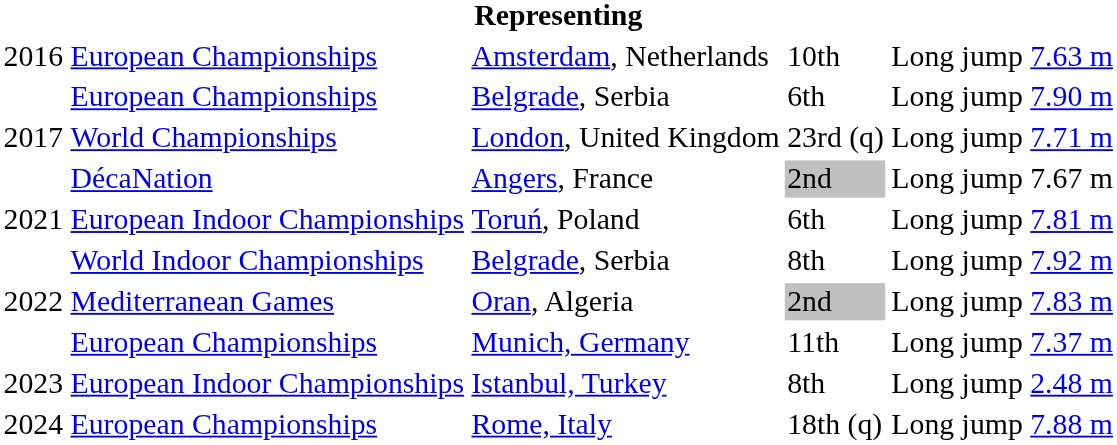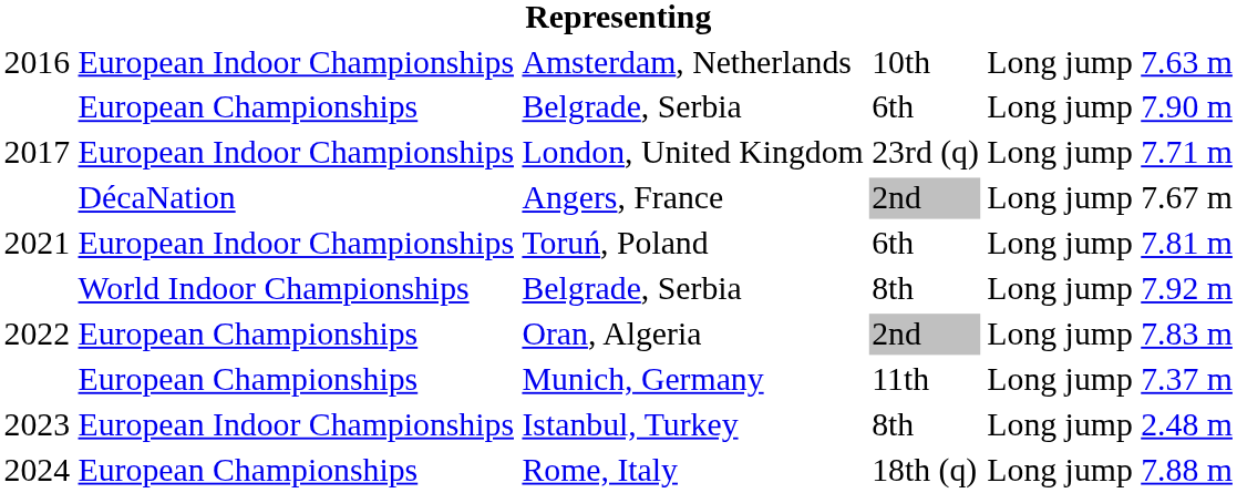 <table>
 <tr>
 <th colspan="6">Representing </th>
 </tr>
 <tr>
 <td>2016</td>
-<td><a href='#'>European Championships</a></td>
+<td><a href='#'>European Indoor Championships</a></td>
 <td><a href='#'>Amsterdam</a>, Netherlands</td>
 <td>10th</td>
 <td>Long jump</td>
 <td><a href='#'>7.63 m</a></td>
 </tr>
 <tr>
 <td rowspan=3>2017</td>
 <td><a href='#'>European Championships</a></td>
 <td><a href='#'>Belgrade</a>, Serbia</td>
 <td>6th</td>
 <td>Long jump</td>
 <td><a href='#'>7.90 m</a></td>
 </tr>
 <tr>
-<td><a href='#'>World Championships</a></td>
+<td><a href='#'>European Indoor Championships</a></td>
 <td><a href='#'>London</a>, United Kingdom</td>
 <td>23rd (q)</td>
 <td>Long jump</td>
 <td><a href='#'>7.71 m</a></td>
 </tr>
 <tr>
 <td><a href='#'>DécaNation</a></td>
 <td><a href='#'>Angers</a>, France</td>
 <td bgcolor=silver>2nd</td>
 <td>Long jump</td>
 <td>7.67 m</td>
 </tr>
 <tr>
 <td>2021</td>
 <td><a href='#'>European Indoor Championships</a></td>
 <td><a href='#'>Toruń</a>, Poland</td>
 <td>6th</td>
 <td>Long jump</td>
 <td><a href='#'>7.81 m</a></td>
 </tr>
 <tr>
 <td rowspan=3>2022</td>
 <td><a href='#'>World Indoor Championships</a></td>
 <td><a href='#'>Belgrade</a>, Serbia</td>
 <td>8th</td>
 <td>Long jump</td>
 <td><a href='#'>7.92 m</a></td>
 </tr>
 <tr>
-<td><a href='#'>Mediterranean Games</a></td>
+<td><a href='#'>European Championships</a></td>
 <td><a href='#'>Oran</a>, Algeria</td>
 <td bgcolor=silver>2nd</td>
 <td>Long jump</td>
 <td><a href='#'>7.83 m</a></td>
 </tr>
 <tr>
 <td><a href='#'>European Championships</a></td>
 <td><a href='#'>Munich, Germany</a></td>
 <td>11th</td>
 <td>Long jump</td>
 <td><a href='#'>7.37 m</a></td>
 </tr>
 <tr>
 <td>2023</td>
 <td><a href='#'>European Indoor Championships</a></td>
 <td><a href='#'>Istanbul, Turkey</a></td>
 <td>8th</td>
 <td>Long jump</td>
 <td><a href='#'>2.48 m</a></td>
 </tr>
 <tr>
 <td>2024</td>
 <td><a href='#'>European Championships</a></td>
 <td><a href='#'>Rome, Italy</a></td>
 <td>18th (q)</td>
 <td>Long jump</td>
 <td><a href='#'>7.88 m</a></td>
 </tr>
 </table>
